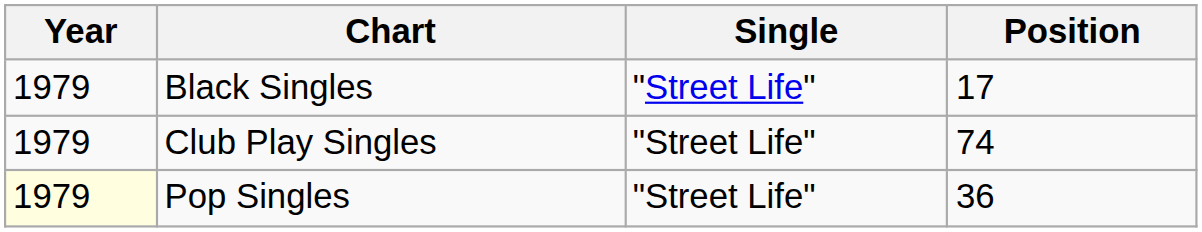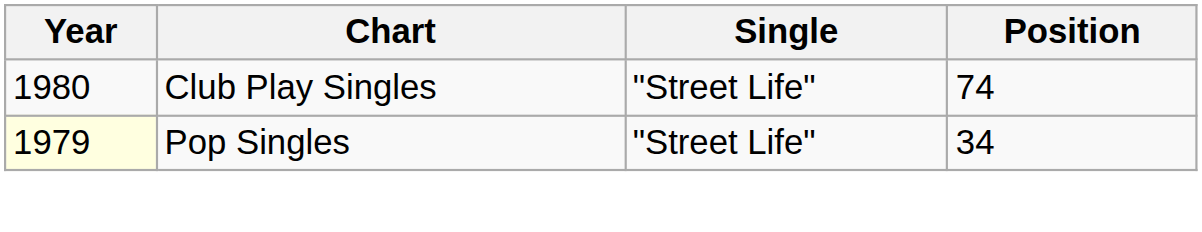 <table class="wikitable" width="550px">
 <tr>
 <th align="left">Year</th>
 <th align="left">Chart</th>
 <th align="left">Single</th>
 <th align="left">Position</th>
 </tr>
 <tr>
-<td align="left">1979</td>
-<td align="left">Black Singles</td>
-<td align="left">"<a href='#'>Street Life</a>"</td>
-<td align="left">17</td>
-</tr>
-<tr>
-<td align="left">1979</td>
+<td align="left">1980</td>
 <td align="left">Club Play Singles</td>
 <td align="left">"Street Life"</td>
 <td align="left">74</td>
 </tr>
 <tr>
 <td align="left" style="background: lightyellow;">1979</td>
 <td align="left">Pop Singles</td>
 <td align="left">"Street Life"</td>
-<td align="left">36</td>
+<td align="left">34</td>
 </tr>
 </table>
